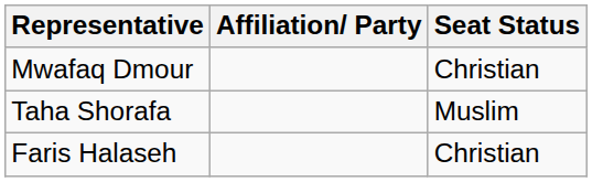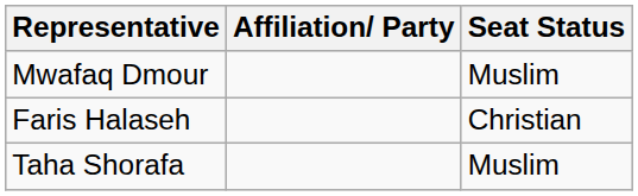 <table class="wikitable">
 <tr>
 <th>Representative</th>
 <th>Affiliation/ Party</th>
 <th>Seat Status</th>
 </tr>
 <tr>
 <td>Mwafaq Dmour</td>
 <td></td>
+<td>Muslim</td>
+</tr>
+<tr>
+<td>Faris Halaseh</td>
+<td></td>
 <td>Christian</td>
 </tr>
 <tr>
 <td>Taha Shorafa</td>
 <td></td>
 <td>Muslim</td>
 </tr>
-<tr>
-<td>Faris Halaseh</td>
-<td></td>
-<td>Christian</td>
-</tr>
 </table>
